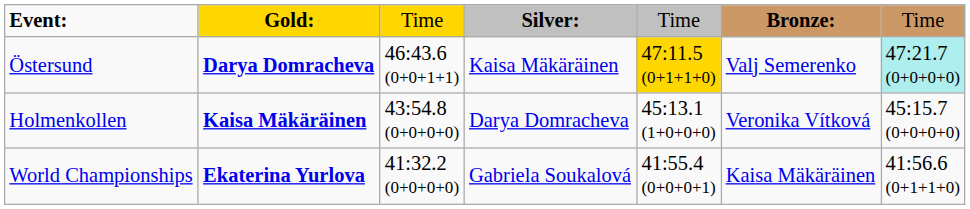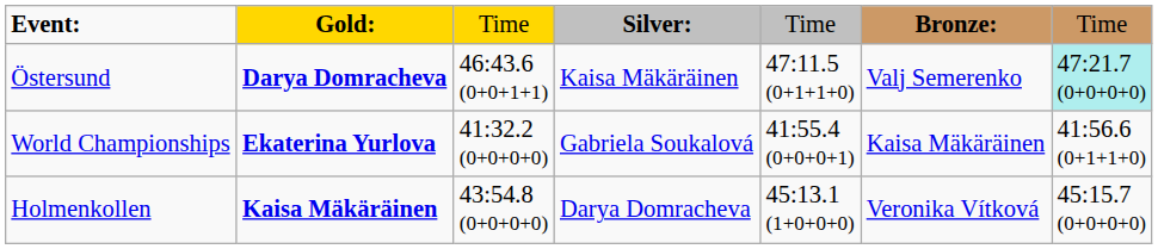 <table class="wikitable" width=85%>
 <tr>
 <td><strong>Event:</strong></td>
 <td style="text-align:center;background-color:gold;"><strong>Gold:</strong></td>
 <td style="text-align:center;background-color:gold;">Time</td>
 <td style="text-align:center;background-color:silver;"><strong>Silver:</strong></td>
 <td style="text-align:center;background-color:silver;">Time</td>
 <td style="text-align:center;background-color:#CC9966;"><strong>Bronze:</strong></td>
 <td style="text-align:center;background-color:#CC9966;">Time</td>
 </tr>
 <tr>
 <td><a href='#'>Östersund</a><br></td>
 <td><strong><a href='#'>Darya Domracheva</a></strong><br><small></small></td>
 <td>46:43.6<br><small>(0+0+1+1)</small></td>
 <td><a href='#'>Kaisa Mäkäräinen</a><br><small></small></td>
-<td style="background: gold;">47:11.5<br><small>(0+1+1+0)</small></td>
+<td>47:11.5<br><small>(0+1+1+0)</small></td>
 <td><a href='#'>Valj Semerenko</a><br><small></small></td>
 <td style="background: paleturquoise;">47:21.7<br><small>(0+0+0+0)</small></td>
+</tr>
+<tr>
+<td><a href='#'>World Championships</a><br></td>
+<td><strong><a href='#'>Ekaterina Yurlova</a></strong><br><small></small></td>
+<td>41:32.2<br><small>(0+0+0+0)</small></td>
+<td><a href='#'>Gabriela Soukalová</a><br><small></small></td>
+<td>41:55.4<br><small>(0+0+0+1)</small></td>
+<td><a href='#'>Kaisa Mäkäräinen</a><br><small></small></td>
+<td>41:56.6<br><small>(0+1+1+0)</small></td>
 </tr>
 <tr>
 <td><a href='#'>Holmenkollen</a><br></td>
 <td><strong><a href='#'>Kaisa Mäkäräinen</a></strong><br><small></small></td>
 <td>43:54.8<br><small>(0+0+0+0)</small></td>
 <td><a href='#'>Darya Domracheva</a><br><small></small></td>
 <td>45:13.1<br><small>(1+0+0+0)</small></td>
 <td><a href='#'>Veronika Vítková</a><br><small></small></td>
 <td>45:15.7<br><small>(0+0+0+0)</small></td>
 </tr>
-<tr>
-<td><a href='#'>World Championships</a><br></td>
-<td><strong><a href='#'>Ekaterina Yurlova</a></strong><br><small></small></td>
-<td>41:32.2<br><small>(0+0+0+0)</small></td>
-<td><a href='#'>Gabriela Soukalová</a><br><small></small></td>
-<td>41:55.4<br><small>(0+0+0+1)</small></td>
-<td><a href='#'>Kaisa Mäkäräinen</a><br><small></small></td>
-<td>41:56.6<br><small>(0+1+1+0)</small></td>
-</tr>
 </table>
